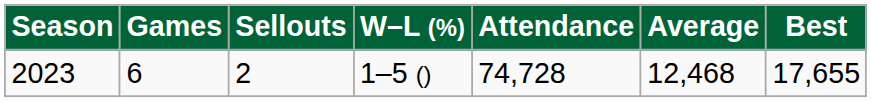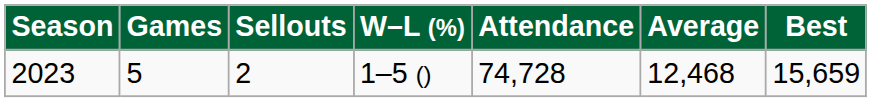 <table class="wikitable">
 <tr style="background: #006338; color: #FFFFFF" align="center">
 <td><strong>Season</strong></td>
 <td><strong>Games</strong></td>
 <td><strong>Sellouts</strong></td>
 <td><strong>W–L  <small>(%)</small> </strong></td>
 <td><strong>Attendance</strong></td>
 <td><strong>Average</strong></td>
 <td><strong>Best</strong></td>
 </tr>
 <tr>
 <td>2023</td>
-<td>6</td>
+<td>5</td>
 <td>2</td>
 <td>1–5 <small>()</small></td>
 <td>74,728</td>
 <td>12,468</td>
-<td>17,655</td>
+<td>15,659</td>
 </tr>
 </table>
